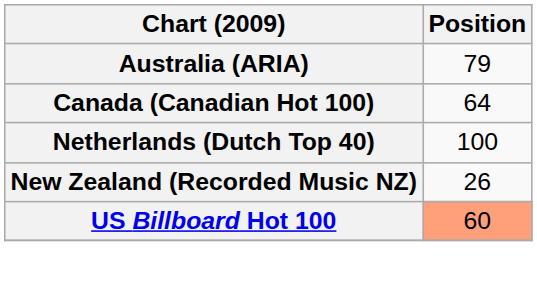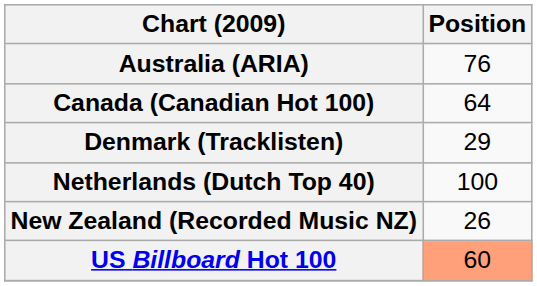 <table class="wikitable sortable plainrowheaders" style="text-align:center">
 <tr>
 <th scope="col">Chart (2009)</th>
 <th scope="col">Position</th>
 </tr>
 <tr>
 <th scope="row">Australia (ARIA)</th>
-<td>79</td>
+<td>76</td>
 </tr>
 <tr>
 <th scope="row">Canada (Canadian Hot 100)</th>
 <td>64</td>
+</tr>
+<tr>
+<th scope="row">Denmark (Tracklisten)</th>
+<td>29</td>
 </tr>
 <tr>
 <th scope="row">Netherlands (Dutch Top 40)</th>
 <td>100</td>
 </tr>
 <tr>
 <th scope="row">New Zealand (Recorded Music NZ)</th>
 <td>26</td>
 </tr>
 <tr>
 <th scope="row"><a href='#'>US <em>Billboard</em> Hot 100</a></th>
 <td style="background: lightsalmon;">60</td>
 </tr>
 <tr>
 </tr>
 </table>
